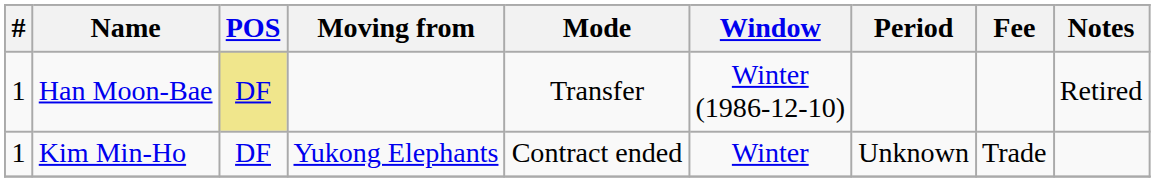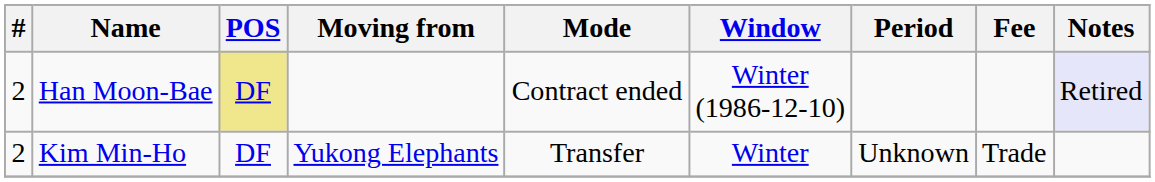 <table class="wikitable sortable" style="text-align: center; font-size:90%;">
 <tr>
 <th>#</th>
 <th>Name</th>
 <th><a href='#'>POS</a></th>
 <th>Moving from</th>
 <th>Mode</th>
 <th><a href='#'>Window</a></th>
 <th>Period</th>
 <th>Fee</th>
 <th>Notes</th>
 </tr>
 <tr>
-<td>1</td>
+<td>2</td>
 <td align=left> <a href='#'>Han Moon-Bae</a></td>
 <td style="background: khaki;"><a href='#'>DF</a></td>
 <td align=left></td>
-<td>Transfer</td>
+<td>Contract ended</td>
 <td><a href='#'>Winter</a><br>(1986-12-10)</td>
 <td></td>
 <td></td>
-<td>Retired</td>
+<td style="background: lavender;">Retired</td>
 </tr>
 <tr>
-<td>1</td>
+<td>2</td>
 <td align=left> <a href='#'>Kim Min-Ho</a></td>
 <td><a href='#'>DF</a></td>
 <td align=left> <a href='#'>Yukong Elephants</a></td>
-<td>Contract ended</td>
+<td>Transfer</td>
 <td><a href='#'>Winter</a></td>
 <td>Unknown</td>
 <td>Trade</td>
 <td></td>
 </tr>
 <tr>
 </tr>
 </table>
